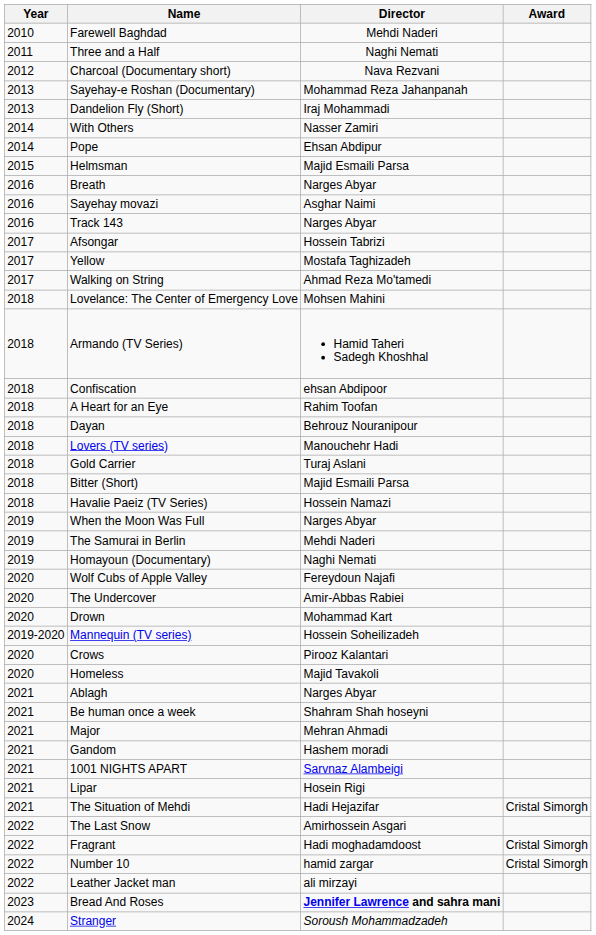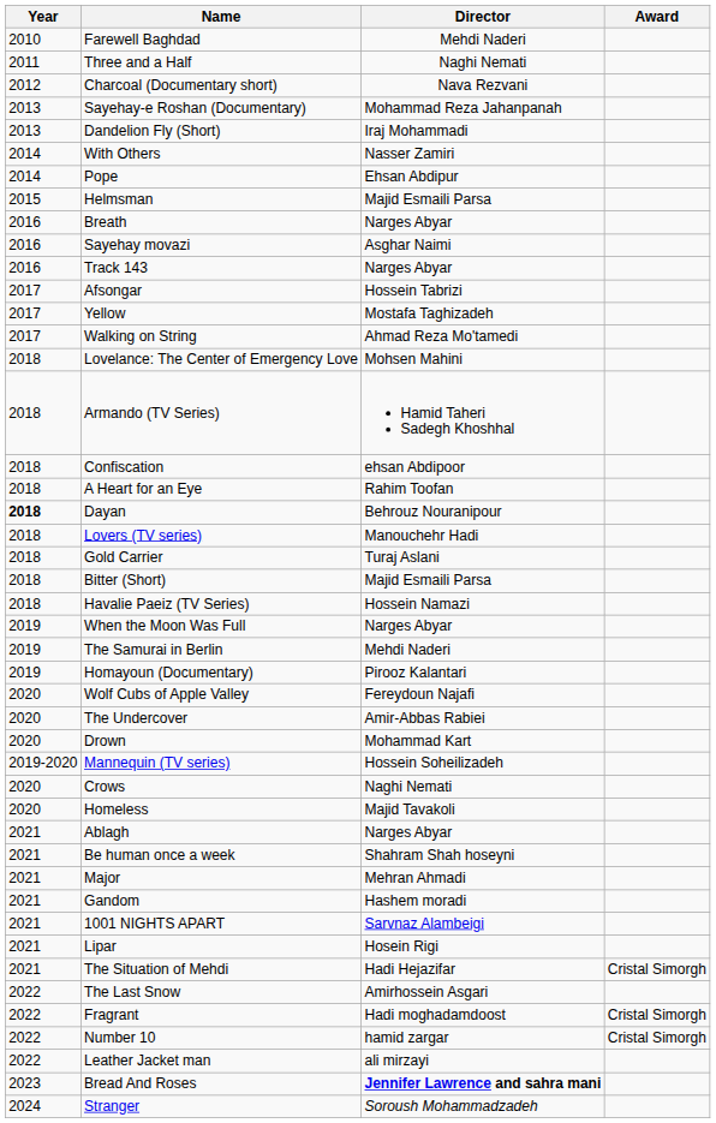 <table class="wikitable">
 <tr>
 <th>Year</th>
 <th>Name</th>
 <th>Director</th>
 <th>Award</th>
 </tr>
 <tr>
 <td>2010</td>
 <td>Farewell Baghdad</td>
 <td style="text-align: center;">Mehdi Naderi</td>
 <td style="text-align: center;"></td>
 </tr>
 <tr>
 <td>2011</td>
 <td>Three and a Half</td>
 <td style="text-align: center;">Naghi Nemati</td>
 <td style="text-align: center;"></td>
 </tr>
 <tr>
 <td>2012</td>
 <td>Charcoal (Documentary short)</td>
 <td style="text-align: center;">Nava Rezvani</td>
 <td style="text-align: center;"></td>
 </tr>
 <tr>
 <td>2013</td>
 <td>Sayehay-e Roshan (Documentary)</td>
 <td>Mohammad Reza Jahanpanah</td>
 <td></td>
 </tr>
 <tr>
 <td>2013</td>
 <td>Dandelion Fly (Short)</td>
 <td>Iraj Mohammadi</td>
 <td></td>
 </tr>
 <tr>
 <td>2014</td>
 <td>With Others</td>
 <td>Nasser Zamiri</td>
 <td></td>
 </tr>
 <tr>
 <td>2014</td>
 <td>Pope</td>
 <td>Ehsan Abdipur</td>
 <td></td>
 </tr>
 <tr>
 <td>2015</td>
 <td>Helmsman</td>
 <td>Majid Esmaili Parsa</td>
 <td></td>
 </tr>
 <tr>
 <td>2016</td>
 <td>Breath</td>
 <td>Narges Abyar</td>
 <td></td>
 </tr>
 <tr>
 <td>2016</td>
 <td>Sayehay movazi</td>
 <td>Asghar Naimi</td>
 <td></td>
 </tr>
 <tr>
 <td>2016</td>
 <td>Track 143</td>
 <td>Narges Abyar</td>
 <td></td>
 </tr>
 <tr>
 <td>2017</td>
 <td>Afsongar</td>
 <td>Hossein Tabrizi</td>
 <td></td>
 </tr>
 <tr>
 <td>2017</td>
 <td>Yellow</td>
 <td>Mostafa Taghizadeh</td>
 <td></td>
 </tr>
 <tr>
 <td>2017</td>
 <td>Walking on String</td>
 <td>Ahmad Reza Mo'tamedi</td>
 <td></td>
 </tr>
 <tr>
 <td>2018</td>
 <td>Lovelance: The Center of Emergency Love</td>
 <td>Mohsen Mahini</td>
 <td></td>
 </tr>
 <tr>
 <td>2018</td>
 <td>Armando (TV Series)</td>
 <td><br><ul><li>Hamid Taheri</li><li>Sadegh Khoshhal</li></ul></td>
 <td></td>
 </tr>
 <tr>
 <td>2018</td>
 <td>Confiscation</td>
 <td>ehsan Abdipoor</td>
 <td></td>
 </tr>
 <tr>
 <td>2018</td>
 <td>A Heart for an Eye</td>
 <td>Rahim Toofan</td>
 <td></td>
 </tr>
 <tr>
-<td>2018</td>
+<td><strong>2018</strong></td>
 <td>Dayan</td>
 <td>Behrouz Nouranipour</td>
 <td></td>
 </tr>
 <tr>
 <td>2018</td>
 <td><a href='#'>Lovers (TV series)</a></td>
 <td>Manouchehr Hadi</td>
 <td></td>
 </tr>
 <tr>
 <td>2018</td>
 <td>Gold Carrier</td>
 <td>Turaj Aslani</td>
 <td></td>
 </tr>
 <tr>
 <td>2018</td>
 <td>Bitter (Short)</td>
 <td>Majid Esmaili Parsa</td>
 <td></td>
 </tr>
 <tr>
 <td>2018</td>
 <td>Havalie Paeiz (TV Series)</td>
 <td>Hossein Namazi</td>
 <td></td>
 </tr>
 <tr>
 <td>2019</td>
 <td>When the Moon Was Full</td>
 <td>Narges Abyar</td>
 <td></td>
 </tr>
 <tr>
 <td>2019</td>
 <td>The Samurai in Berlin</td>
 <td>Mehdi Naderi</td>
 <td></td>
 </tr>
 <tr>
 <td>2019</td>
 <td>Homayoun (Documentary)</td>
-<td>Naghi Nemati</td>
+<td>Pirooz Kalantari</td>
 <td></td>
 </tr>
 <tr>
 <td>2020</td>
 <td>Wolf Cubs of Apple Valley</td>
 <td>Fereydoun Najafi</td>
 <td></td>
 </tr>
 <tr>
 <td>2020</td>
 <td>The Undercover</td>
 <td>Amir-Abbas Rabiei</td>
 <td></td>
 </tr>
 <tr>
 <td>2020</td>
 <td>Drown</td>
 <td>Mohammad Kart</td>
 <td></td>
 </tr>
 <tr>
 <td>2019-2020</td>
 <td><a href='#'>Mannequin (TV series)</a></td>
 <td>Hossein Soheilizadeh</td>
 <td></td>
 </tr>
 <tr>
 <td>2020</td>
 <td>Crows</td>
-<td>Pirooz Kalantari</td>
+<td>Naghi Nemati</td>
 <td></td>
 </tr>
 <tr>
 <td>2020</td>
 <td>Homeless</td>
 <td>Majid Tavakoli</td>
 <td></td>
 </tr>
 <tr>
 <td>2021</td>
 <td>Ablagh</td>
 <td>Narges Abyar</td>
 <td></td>
 </tr>
 <tr>
 <td>2021</td>
 <td>Be human once a week</td>
 <td>Shahram Shah hoseyni</td>
 <td></td>
 </tr>
 <tr>
 <td>2021</td>
 <td>Major</td>
 <td>Mehran Ahmadi</td>
 <td></td>
 </tr>
 <tr>
 <td>2021</td>
 <td>Gandom</td>
 <td>Hashem moradi</td>
 <td></td>
 </tr>
 <tr>
 <td>2021</td>
 <td>1001 NIGHTS APART</td>
 <td><a href='#'>Sarvnaz Alambeigi</a></td>
 <td></td>
 </tr>
 <tr>
 <td>2021</td>
 <td>Lipar</td>
 <td>Hosein Rigi</td>
 <td></td>
 </tr>
 <tr>
 <td>2021</td>
 <td>The Situation of Mehdi</td>
 <td>Hadi Hejazifar</td>
 <td>Cristal Simorgh</td>
 </tr>
 <tr>
 <td>2022</td>
 <td>The Last Snow</td>
 <td>Amirhossein Asgari</td>
 <td></td>
 </tr>
 <tr>
 <td>2022</td>
 <td>Fragrant</td>
 <td>Hadi moghadamdoost</td>
 <td>Cristal Simorgh</td>
 </tr>
 <tr>
 <td>2022</td>
 <td>Number 10</td>
 <td>hamid zargar</td>
 <td>Cristal Simorgh</td>
 </tr>
 <tr>
 <td>2022</td>
 <td>Leather Jacket man</td>
 <td>ali mirzayi</td>
 <td></td>
 </tr>
 <tr>
 <td>2023</td>
 <td>Bread And Roses</td>
 <td><strong><a href='#'>Jennifer Lawrence</a> and sahra mani</strong></td>
 <td></td>
 </tr>
 <tr>
 <td>2024</td>
 <td><a href='#'>Stranger</a></td>
 <td><em>Soroush Mohammadzadeh</em></td>
 <td></td>
 </tr>
 </table>
